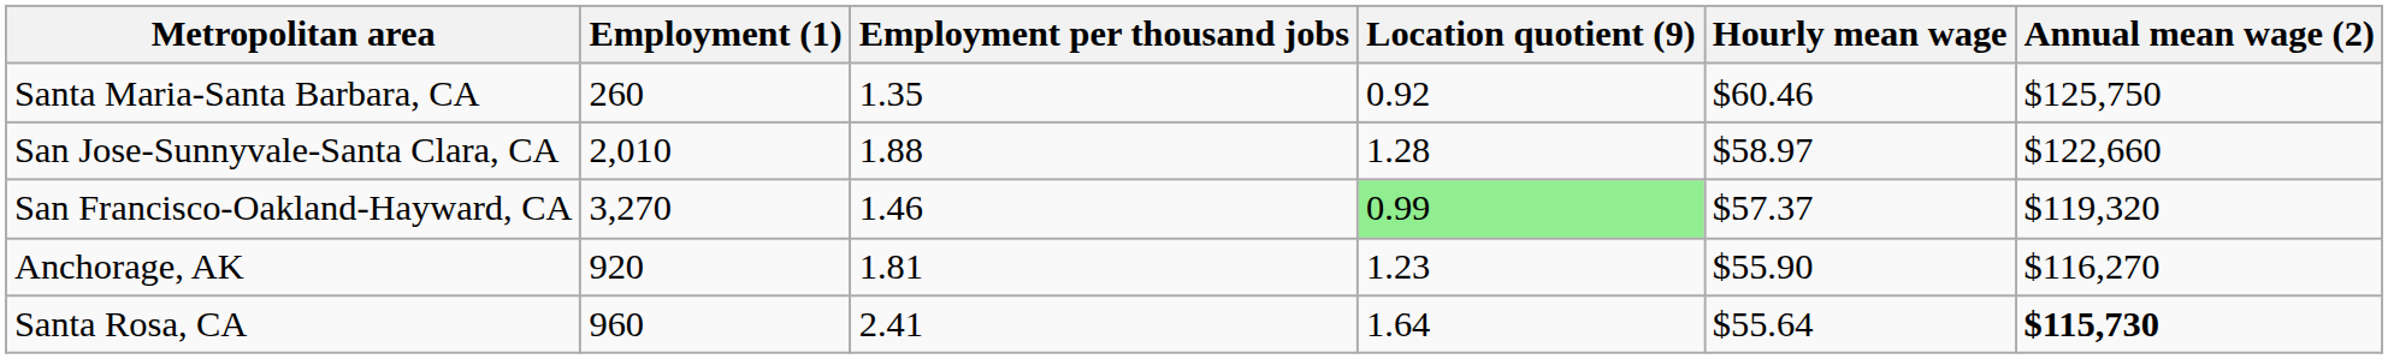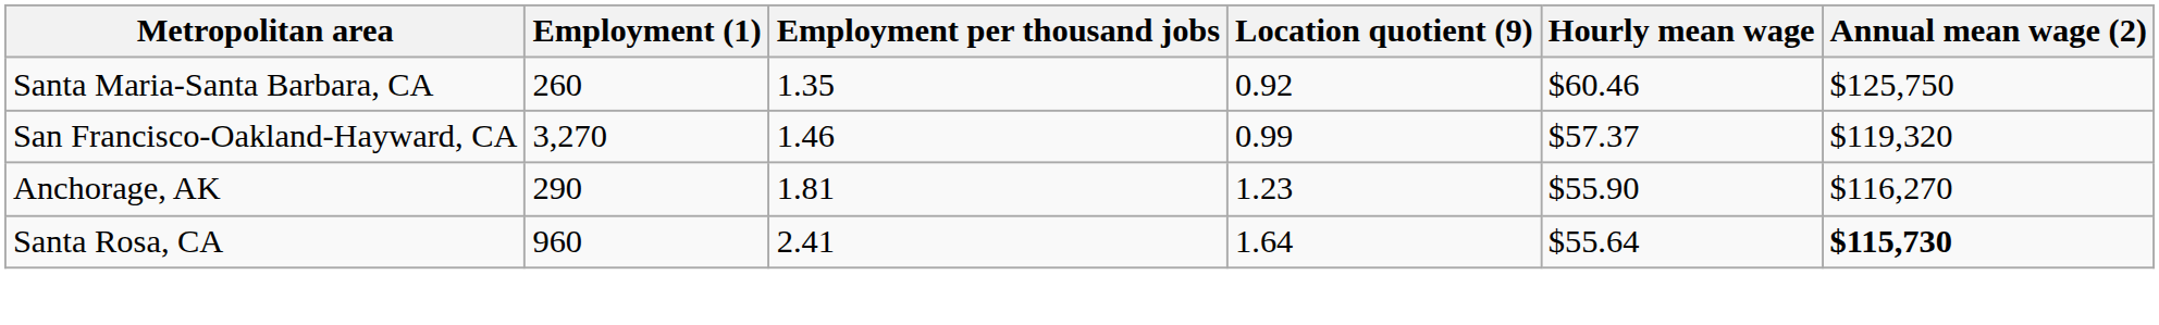 <table class="wikitable">
 <tr>
 <th>Metropolitan area</th>
 <th>Employment (1)</th>
 <th>Employment per thousand jobs</th>
 <th>Location quotient (9)</th>
 <th>Hourly mean wage</th>
 <th>Annual mean wage (2)</th>
 </tr>
 <tr>
 <td>Santa Maria-Santa Barbara, CA</td>
 <td>260</td>
 <td>1.35</td>
 <td>0.92</td>
 <td>$60.46</td>
 <td>$125,750</td>
 </tr>
 <tr>
-<td>San Jose-Sunnyvale-Santa Clara, CA</td>
-<td>2,010</td>
-<td>1.88</td>
-<td>1.28</td>
-<td>$58.97</td>
-<td>$122,660</td>
-</tr>
-<tr>
 <td>San Francisco-Oakland-Hayward, CA</td>
 <td>3,270</td>
 <td>1.46</td>
-<td style="background: lightgreen;">0.99</td>
+<td>0.99</td>
 <td>$57.37</td>
 <td>$119,320</td>
 </tr>
 <tr>
 <td>Anchorage, AK</td>
-<td>920</td>
+<td>290</td>
 <td>1.81</td>
 <td>1.23</td>
 <td>$55.90</td>
 <td>$116,270</td>
 </tr>
 <tr>
 <td>Santa Rosa, CA</td>
 <td>960</td>
 <td>2.41</td>
 <td>1.64</td>
 <td>$55.64</td>
 <td><strong>$115,730</strong></td>
 </tr>
 </table>
